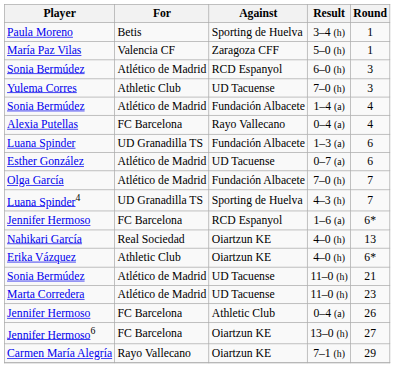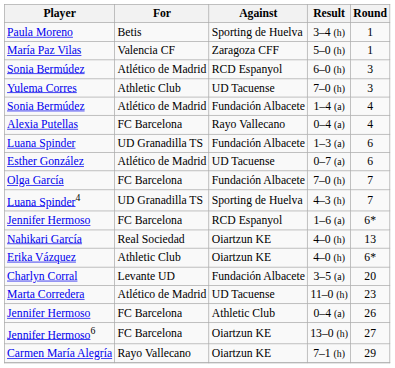 <table class="wikitable sortable">
 <tr>
 <th>Player</th>
 <th>For</th>
 <th>Against</th>
 <th align=center>Result</th>
 <th>Round</th>
 </tr>
 <tr>
 <td><a href='#'>Paula Moreno</a></td>
 <td>Betis</td>
 <td>Sporting de Huelva</td>
 <td align="center">3–4 <small>(h)</small></td>
 <td align="center">1</td>
 </tr>
 <tr>
 <td><a href='#'>María Paz Vilas</a></td>
 <td>Valencia CF</td>
 <td>Zaragoza CFF</td>
 <td align="center">5–0 <small>(h)</small></td>
 <td align="center">1</td>
 </tr>
 <tr>
 <td><a href='#'>Sonia Bermúdez</a></td>
 <td>Atlético de Madrid</td>
 <td>RCD Espanyol</td>
 <td align="center">6–0 <small>(h)</small></td>
 <td align="center">3</td>
 </tr>
 <tr>
 <td><a href='#'>Yulema Corres</a></td>
 <td>Athletic Club</td>
 <td>UD Tacuense</td>
 <td align="center">7–0 <small>(h)</small></td>
 <td align="center">3</td>
 </tr>
 <tr>
 <td><a href='#'>Sonia Bermúdez</a></td>
 <td>Atlético de Madrid</td>
 <td>Fundación Albacete</td>
 <td align="center">1–4 <small>(a)</small></td>
 <td align="center">4</td>
 </tr>
 <tr>
 <td><a href='#'>Alexia Putellas</a></td>
 <td>FC Barcelona</td>
 <td>Rayo Vallecano</td>
 <td align="center">0–4 <small>(a)</small></td>
 <td align="center">4</td>
 </tr>
 <tr>
 <td><a href='#'>Luana Spinder</a></td>
 <td>UD Granadilla TS</td>
 <td>Fundación Albacete</td>
 <td align="center">1–3 <small>(a)</small></td>
 <td align="center">6</td>
 </tr>
 <tr>
 <td><a href='#'>Esther González</a></td>
 <td>Atlético de Madrid</td>
 <td>UD Tacuense</td>
 <td align="center">0–7 <small>(a)</small></td>
 <td align="center">6</td>
 </tr>
 <tr>
 <td><a href='#'>Olga García</a></td>
-<td>Atlético de Madrid</td>
+<td>FC Barcelona</td>
 <td>Fundación Albacete</td>
 <td align="center">7–0 <small>(h)</small></td>
 <td align="center">7</td>
 </tr>
 <tr>
 <td><a href='#'>Luana Spinder</a><sup>4</sup></td>
 <td>UD Granadilla TS</td>
 <td>Sporting de Huelva</td>
 <td align="center">4–3 <small>(h)</small></td>
 <td align="center">7</td>
 </tr>
 <tr>
 <td><a href='#'>Jennifer Hermoso</a></td>
 <td>FC Barcelona</td>
 <td>RCD Espanyol</td>
 <td align="center">1–6 <small>(a)</small></td>
 <td align="center">6*</td>
 </tr>
 <tr>
 <td><a href='#'>Nahikari García</a></td>
 <td>Real Sociedad</td>
 <td>Oiartzun KE</td>
 <td align="center">4–0 <small>(h)</small></td>
 <td align="center">13</td>
 </tr>
 <tr>
 <td><a href='#'>Erika Vázquez</a></td>
 <td>Athletic Club</td>
 <td>Oiartzun KE</td>
 <td align="center">4–0 <small>(h)</small></td>
 <td align="center">6*</td>
 </tr>
 <tr>
-<td><a href='#'>Sonia Bermúdez</a></td>
-<td>Atlético de Madrid</td>
-<td>UD Tacuense</td>
-<td align="center">11–0 <small>(h)</small></td>
-<td align="center">21</td>
+<td><a href='#'>Charlyn Corral</a></td>
+<td>Levante UD</td>
+<td>Fundación Albacete</td>
+<td align="center">3–5 <small>(a)</small></td>
+<td align="center">20</td>
 </tr>
 <tr>
 <td><a href='#'>Marta Corredera</a></td>
 <td>Atlético de Madrid</td>
 <td>UD Tacuense</td>
 <td align="center">11–0 <small>(h)</small></td>
 <td align="center">23</td>
 </tr>
 <tr>
 <td><a href='#'>Jennifer Hermoso</a></td>
 <td>FC Barcelona</td>
 <td>Athletic Club</td>
 <td align="center">0–4 <small>(a)</small></td>
 <td align="center">26</td>
 </tr>
 <tr>
 <td><a href='#'>Jennifer Hermoso</a><sup>6</sup></td>
 <td>FC Barcelona</td>
 <td>Oiartzun KE</td>
 <td align="center">13–0 <small>(h)</small></td>
 <td align="center">27</td>
 </tr>
 <tr>
 <td><a href='#'>Carmen María Alegría</a></td>
 <td>Rayo Vallecano</td>
 <td>Oiartzun KE</td>
 <td align="center">7–1 <small>(h)</small></td>
 <td align="center">29</td>
 </tr>
 <tr>
 </tr>
 </table>
